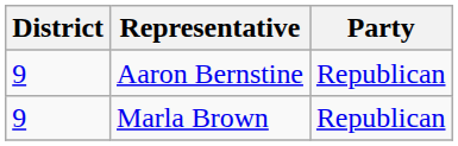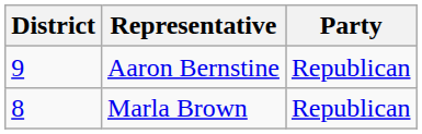 <table class="wikitable">
 <tr>
 <th>District</th>
 <th>Representative</th>
 <th>Party</th>
 </tr>
 <tr>
 <td><a href='#'>9</a></td>
 <td><a href='#'>Aaron Bernstine</a></td>
 <td><a href='#'>Republican</a></td>
 </tr>
 <tr>
-<td><a href='#'>9</a></td>
+<td><a href='#'>8</a></td>
 <td><a href='#'>Marla Brown</a></td>
 <td><a href='#'>Republican</a></td>
 </tr>
 </table>
